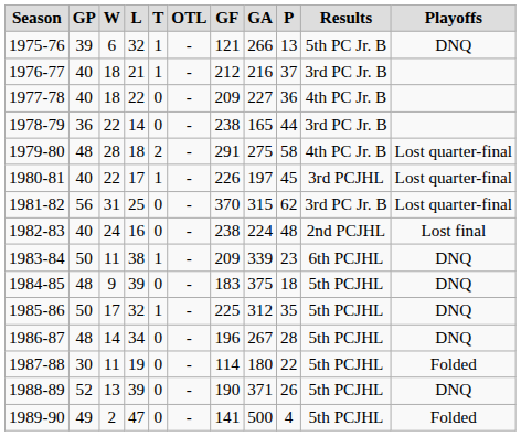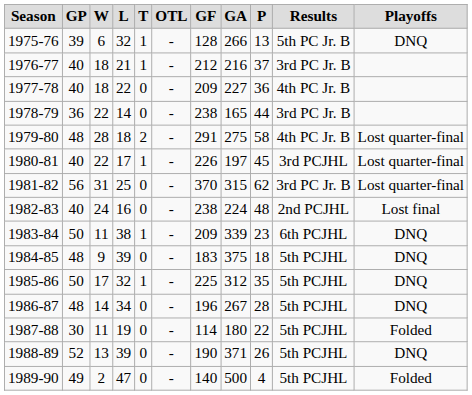 <table class="wikitable">
 <tr align="center"  bgcolor="#dddddd">
 <td><strong>Season</strong></td>
 <td><strong>GP</strong></td>
 <td><strong>W</strong></td>
 <td><strong>L</strong></td>
 <td><strong>T</strong></td>
 <td><strong>OTL</strong></td>
 <td><strong>GF</strong></td>
 <td><strong>GA</strong></td>
 <td><strong>P</strong></td>
 <td><strong>Results</strong></td>
 <td><strong>Playoffs</strong></td>
 </tr>
 <tr align="center">
 <td>1975-76</td>
 <td>39</td>
 <td>6</td>
 <td>32</td>
 <td>1</td>
 <td>-</td>
-<td>121</td>
+<td>128</td>
 <td>266</td>
 <td>13</td>
 <td>5th PC Jr. B</td>
 <td>DNQ</td>
 </tr>
 <tr align="center">
 <td>1976-77</td>
 <td>40</td>
 <td>18</td>
 <td>21</td>
 <td>1</td>
 <td>-</td>
 <td>212</td>
 <td>216</td>
 <td>37</td>
 <td>3rd PC Jr. B</td>
 <td></td>
 </tr>
 <tr align="center">
 <td>1977-78</td>
 <td>40</td>
 <td>18</td>
 <td>22</td>
 <td>0</td>
 <td>-</td>
 <td>209</td>
 <td>227</td>
 <td>36</td>
 <td>4th PC Jr. B</td>
 <td></td>
 </tr>
 <tr align="center">
 <td>1978-79</td>
 <td>36</td>
 <td>22</td>
 <td>14</td>
 <td>0</td>
 <td>-</td>
 <td>238</td>
 <td>165</td>
 <td>44</td>
 <td>3rd PC Jr. B</td>
 <td></td>
 </tr>
 <tr align="center">
 <td>1979-80</td>
 <td>48</td>
 <td>28</td>
 <td>18</td>
 <td>2</td>
 <td>-</td>
 <td>291</td>
 <td>275</td>
 <td>58</td>
 <td>4th PC Jr. B</td>
 <td>Lost quarter-final</td>
 </tr>
 <tr align="center">
 <td>1980-81</td>
 <td>40</td>
 <td>22</td>
 <td>17</td>
 <td>1</td>
 <td>-</td>
 <td>226</td>
 <td>197</td>
 <td>45</td>
 <td>3rd PCJHL</td>
 <td>Lost quarter-final</td>
 </tr>
 <tr align="center">
 <td>1981-82</td>
 <td>56</td>
 <td>31</td>
 <td>25</td>
 <td>0</td>
 <td>-</td>
 <td>370</td>
 <td>315</td>
 <td>62</td>
 <td>3rd PC Jr. B</td>
 <td>Lost quarter-final</td>
 </tr>
 <tr align="center">
 <td>1982-83</td>
 <td>40</td>
 <td>24</td>
 <td>16</td>
 <td>0</td>
 <td>-</td>
 <td>238</td>
 <td>224</td>
 <td>48</td>
 <td>2nd PCJHL</td>
 <td>Lost final</td>
 </tr>
 <tr align="center">
 <td>1983-84</td>
 <td>50</td>
 <td>11</td>
 <td>38</td>
 <td>1</td>
 <td>-</td>
 <td>209</td>
 <td>339</td>
 <td>23</td>
 <td>6th PCJHL</td>
 <td>DNQ</td>
 </tr>
 <tr align="center">
 <td>1984-85</td>
 <td>48</td>
 <td>9</td>
 <td>39</td>
 <td>0</td>
 <td>-</td>
 <td>183</td>
 <td>375</td>
 <td>18</td>
 <td>5th PCJHL</td>
 <td>DNQ</td>
 </tr>
 <tr align="center">
 <td>1985-86</td>
 <td>50</td>
 <td>17</td>
 <td>32</td>
 <td>1</td>
 <td>-</td>
 <td>225</td>
 <td>312</td>
 <td>35</td>
 <td>5th PCJHL</td>
 <td>DNQ</td>
 </tr>
 <tr align="center">
 <td>1986-87</td>
 <td>48</td>
 <td>14</td>
 <td>34</td>
 <td>0</td>
 <td>-</td>
 <td>196</td>
 <td>267</td>
 <td>28</td>
 <td>5th PCJHL</td>
 <td>DNQ</td>
 </tr>
 <tr align="center">
 <td>1987-88</td>
 <td>30</td>
 <td>11</td>
 <td>19</td>
 <td>0</td>
 <td>-</td>
 <td>114</td>
 <td>180</td>
 <td>22</td>
 <td>5th PCJHL</td>
 <td>Folded</td>
 </tr>
 <tr align="center">
 <td>1988-89</td>
 <td>52</td>
 <td>13</td>
 <td>39</td>
 <td>0</td>
 <td>-</td>
 <td>190</td>
 <td>371</td>
 <td>26</td>
 <td>5th PCJHL</td>
 <td>DNQ</td>
 </tr>
 <tr align="center">
 <td>1989-90</td>
 <td>49</td>
 <td>2</td>
 <td>47</td>
 <td>0</td>
 <td>-</td>
-<td>141</td>
+<td>140</td>
 <td>500</td>
 <td>4</td>
 <td>5th PCJHL</td>
 <td>Folded</td>
 </tr>
 </table>
